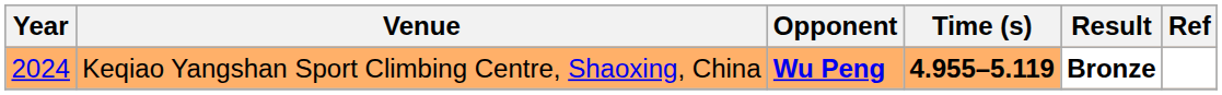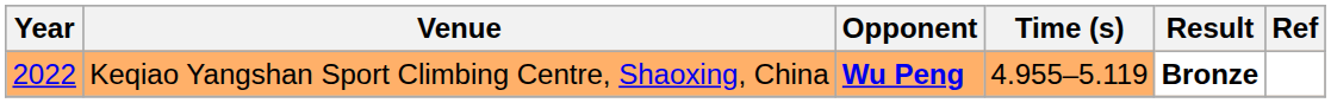 <table class="sortable wikitable" style="font-size: 90%;">
 <tr>
 <th>Year</th>
 <th>Venue</th>
 <th>Opponent</th>
 <th>Time (s)</th>
 <th>Result</th>
 <th>Ref</th>
 </tr>
 <tr style="background:#FFB069">
-<td align="center"><a href='#'>2024</a></td>
+<td align="center"><a href='#'>2022</a></td>
 <td align="left">Keqiao Yangshan Sport Climbing Centre, <a href='#'>Shaoxing</a>, China</td>
 <td align="left"><strong> <a href='#'>Wu Peng</a></strong></td>
-<td align="left"><strong>4.955–5.119</strong></td>
+<td align="left">4.955–5.119</td>
 <td style="text-align:left; background:white"> <strong>Bronze</strong></td>
 <td style="text-align:center; background:white"></td>
 </tr>
 <tr>
 </tr>
 </table>
